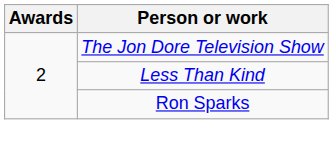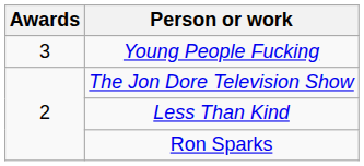 <table class="wikitable sortable" style="text-align:center">
 <tr>
 <th scope="col" style="width:55px;">Awards</th>
 <th scope="col" style="text-align:center;">Person or work</th>
+</tr>
+<tr>
+<td style="text-align:center">3</td>
+<td><em><a href='#'>Young People Fucking</a></em></td>
 </tr>
 <tr>
 <td rowspan=3 style="text-align:center">2</td>
 <td><em><a href='#'>The Jon Dore Television Show</a></em></td>
 </tr>
 <tr>
 <td><em><a href='#'>Less Than Kind</a></em></td>
 </tr>
 <tr>
 <td><a href='#'>Ron Sparks</a></td>
 </tr>
 </table>
